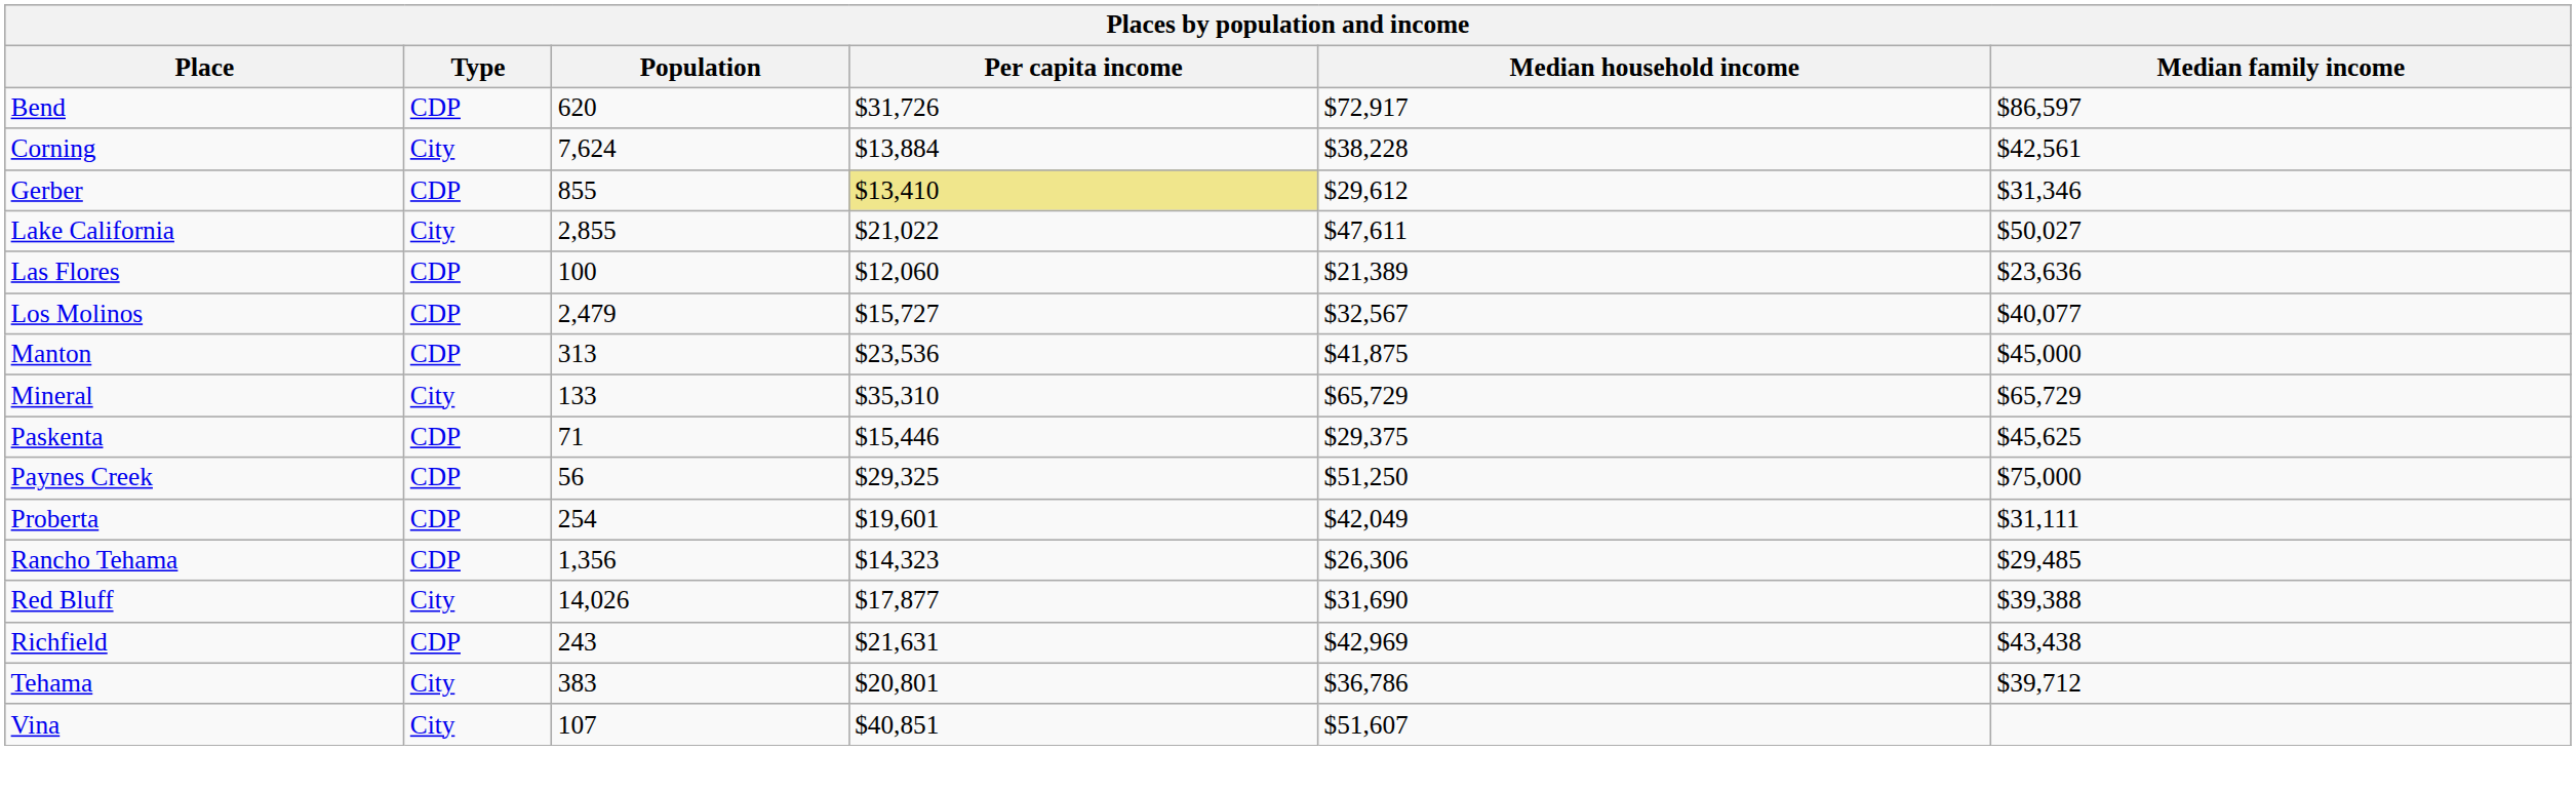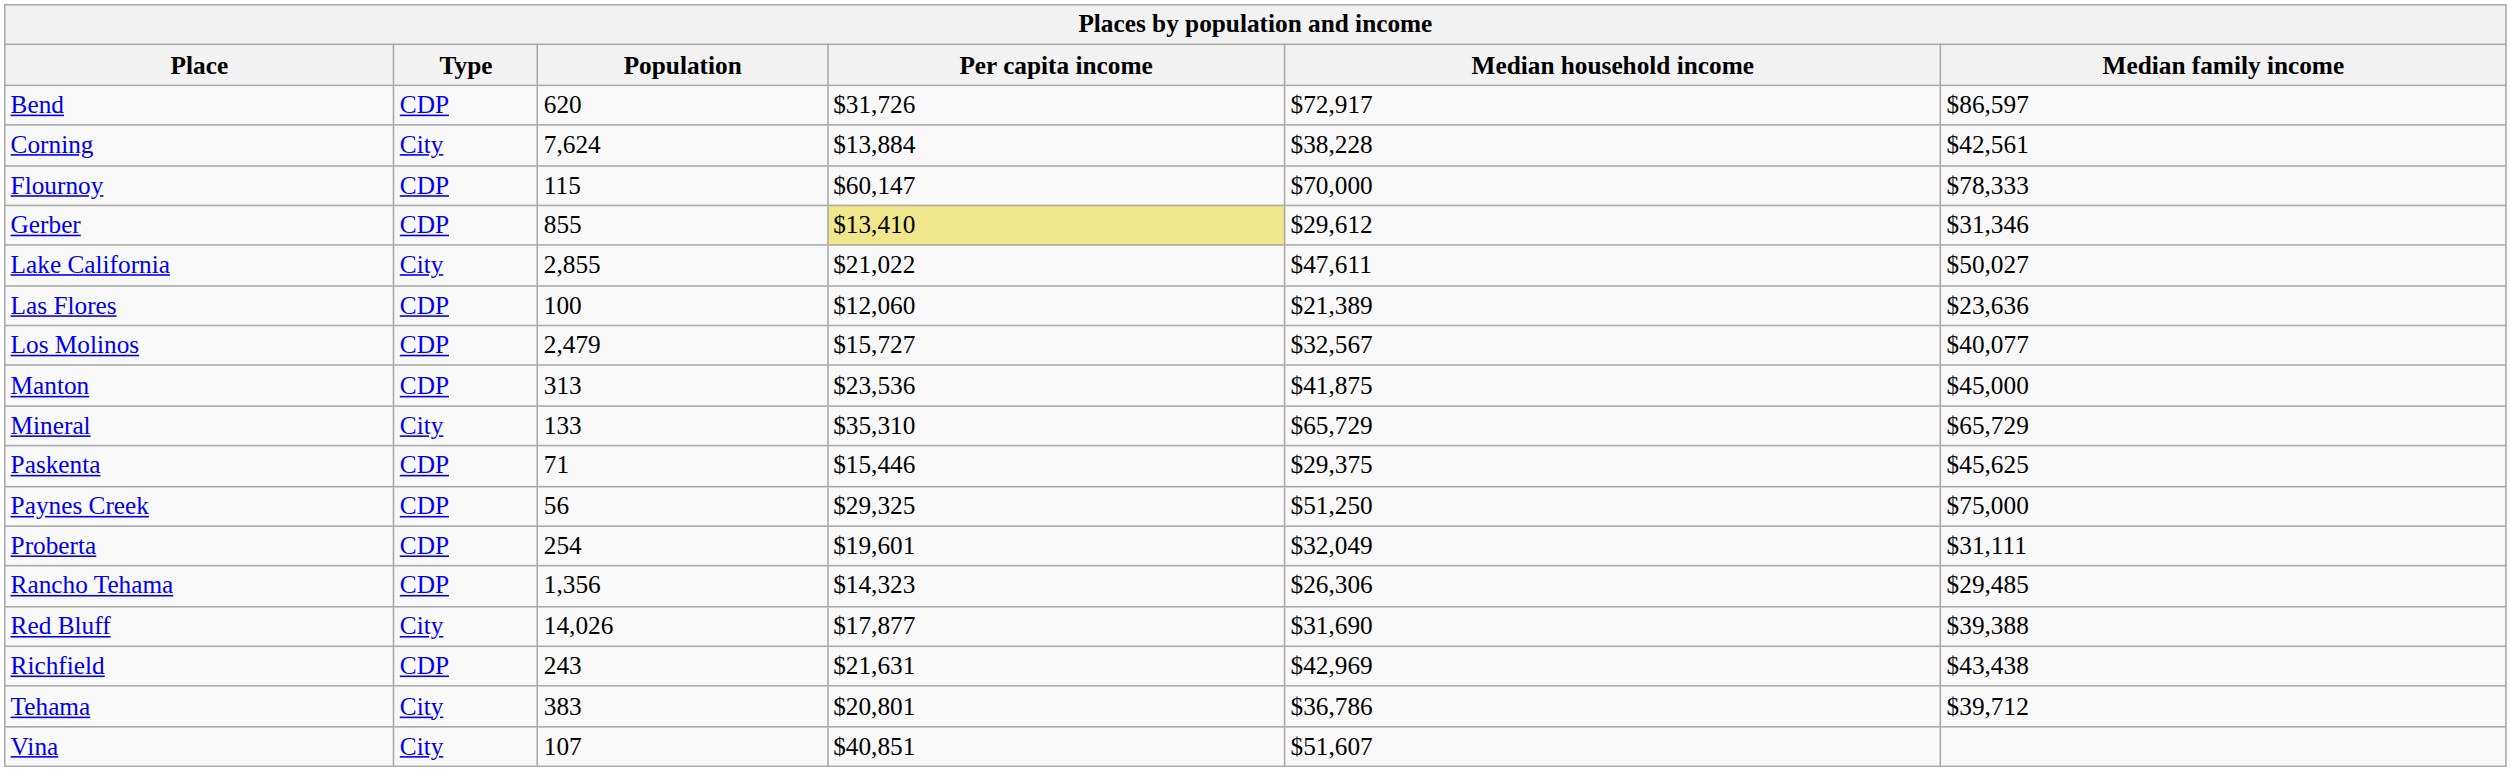 <table class="wikitable collapsible collapsed sortable" style="width: 100%;">
 <tr>
 <th colspan=6>Places by population and income</th>
 </tr>
 <tr>
 <th>Place</th>
 <th>Type</th>
 <th>Population</th>
 <th data-sort-type="currency">Per capita income</th>
 <th data-sort-type="currency">Median household income</th>
 <th data-sort-type="currency">Median family income</th>
 </tr>
 <tr>
 <td><a href='#'>Bend</a></td>
 <td><a href='#'>CDP</a></td>
 <td>620</td>
 <td>$31,726</td>
 <td>$72,917</td>
 <td>$86,597</td>
 </tr>
 <tr>
 <td><a href='#'>Corning</a></td>
 <td><a href='#'>City</a></td>
 <td>7,624</td>
 <td>$13,884</td>
 <td>$38,228</td>
 <td>$42,561</td>
+</tr>
+<tr>
+<td><a href='#'>Flournoy</a></td>
+<td><a href='#'>CDP</a></td>
+<td>115</td>
+<td>$60,147</td>
+<td>$70,000</td>
+<td>$78,333</td>
 </tr>
 <tr>
 <td><a href='#'>Gerber</a></td>
 <td><a href='#'>CDP</a></td>
 <td>855</td>
 <td style="background: khaki;">$13,410</td>
 <td>$29,612</td>
 <td>$31,346</td>
 </tr>
 <tr>
 <td><a href='#'>Lake California</a></td>
 <td><a href='#'>City</a></td>
 <td>2,855</td>
 <td>$21,022</td>
 <td>$47,611</td>
 <td>$50,027</td>
 </tr>
 <tr>
 <td><a href='#'>Las Flores</a></td>
 <td><a href='#'>CDP</a></td>
 <td>100</td>
 <td>$12,060</td>
 <td>$21,389</td>
 <td>$23,636</td>
 </tr>
 <tr>
 <td><a href='#'>Los Molinos</a></td>
 <td><a href='#'>CDP</a></td>
 <td>2,479</td>
 <td>$15,727</td>
 <td>$32,567</td>
 <td>$40,077</td>
 </tr>
 <tr>
 <td><a href='#'>Manton</a></td>
 <td><a href='#'>CDP</a></td>
 <td>313</td>
 <td>$23,536</td>
 <td>$41,875</td>
 <td>$45,000</td>
 </tr>
 <tr>
 <td><a href='#'>Mineral</a></td>
 <td><a href='#'>City</a></td>
 <td>133</td>
 <td>$35,310</td>
 <td>$65,729</td>
 <td>$65,729</td>
 </tr>
 <tr>
 <td><a href='#'>Paskenta</a></td>
 <td><a href='#'>CDP</a></td>
 <td>71</td>
 <td>$15,446</td>
 <td>$29,375</td>
 <td>$45,625</td>
 </tr>
 <tr>
 <td><a href='#'>Paynes Creek</a></td>
 <td><a href='#'>CDP</a></td>
 <td>56</td>
 <td>$29,325</td>
 <td>$51,250</td>
 <td>$75,000</td>
 </tr>
 <tr>
 <td><a href='#'>Proberta</a></td>
 <td><a href='#'>CDP</a></td>
 <td>254</td>
 <td>$19,601</td>
-<td>$42,049</td>
+<td>$32,049</td>
 <td>$31,111</td>
 </tr>
 <tr>
 <td><a href='#'>Rancho Tehama</a></td>
 <td><a href='#'>CDP</a></td>
 <td>1,356</td>
 <td>$14,323</td>
 <td>$26,306</td>
 <td>$29,485</td>
 </tr>
 <tr>
 <td><a href='#'>Red Bluff</a></td>
 <td><a href='#'>City</a></td>
 <td>14,026</td>
 <td>$17,877</td>
 <td>$31,690</td>
 <td>$39,388</td>
 </tr>
 <tr>
 <td><a href='#'>Richfield</a></td>
 <td><a href='#'>CDP</a></td>
 <td>243</td>
 <td>$21,631</td>
 <td>$42,969</td>
 <td>$43,438</td>
 </tr>
 <tr>
 <td><a href='#'>Tehama</a></td>
 <td><a href='#'>City</a></td>
 <td>383</td>
 <td>$20,801</td>
 <td>$36,786</td>
 <td>$39,712</td>
 </tr>
 <tr>
 <td><a href='#'>Vina</a></td>
 <td><a href='#'>City</a></td>
 <td>107</td>
 <td>$40,851</td>
 <td>$51,607</td>
 <td></td>
 </tr>
 </table>
